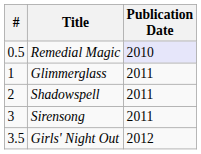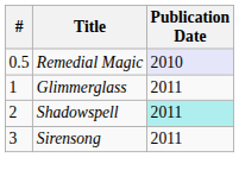 <table class="wikitable">
 <tr>
 <th>#</th>
 <th>Title</th>
 <th>Publication<br>Date</th>
 </tr>
 <tr>
 <td>0.5</td>
 <td><em>Remedial Magic</em></td>
 <td style="background: lavender;">2010</td>
 </tr>
 <tr>
 <td>1</td>
 <td><em>Glimmerglass</em></td>
 <td>2011</td>
 </tr>
 <tr>
 <td>2</td>
 <td><em>Shadowspell</em></td>
-<td>2011</td>
+<td style="background: paleturquoise;">2011</td>
 </tr>
 <tr>
 <td>3</td>
 <td><em>Sirensong</em></td>
 <td>2011</td>
 </tr>
-<tr>
-<td>3.5</td>
-<td><em>Girls' Night Out</em></td>
-<td>2012</td>
-</tr>
 </table>
